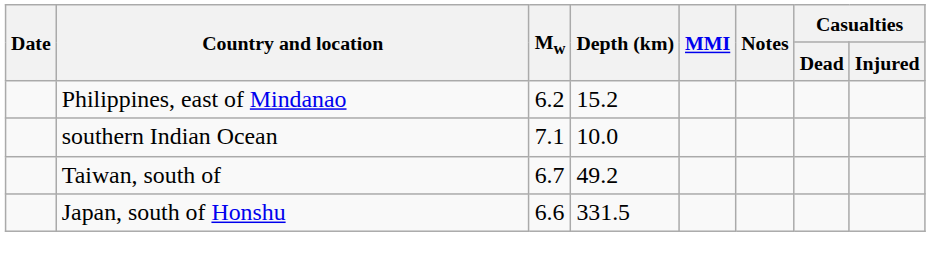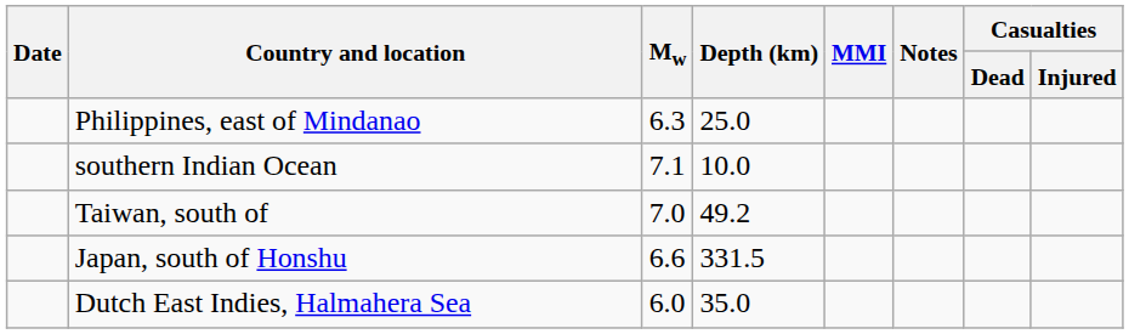 <table class="wikitable sortable sort-under" style="border:1px black; margin-left:1em;">
 <tr>
 <th rowspan="2"><small>Date</small></th>
 <th rowspan="2" style="width: 310px"><small>Country and location</small></th>
 <th rowspan="2"><small>M<sub>w</sub></small></th>
 <th rowspan="2"><small>Depth (km)</small></th>
 <th rowspan="2"><small><a href='#'>MMI</a></small></th>
 <th rowspan="2" class="unsortable"><small>Notes</small></th>
 <th colspan="2"><small>Casualties</small></th>
 </tr>
 <tr>
 <th><small>Dead</small></th>
 <th><small>Injured</small></th>
 </tr>
 <tr>
 <td></td>
 <td>Philippines, east of <a href='#'>Mindanao</a></td>
-<td>6.2</td>
-<td>15.2</td>
+<td>6.3</td>
+<td>25.0</td>
 <td></td>
 <td></td>
 <td></td>
 <td></td>
 </tr>
 <tr>
 <td></td>
 <td>southern Indian Ocean</td>
 <td>7.1</td>
 <td>10.0</td>
 <td></td>
 <td></td>
 <td></td>
 <td></td>
 </tr>
 <tr>
 <td></td>
 <td>Taiwan, south of</td>
-<td>6.7</td>
+<td>7.0</td>
 <td>49.2</td>
 <td></td>
 <td></td>
 <td></td>
 <td></td>
 </tr>
 <tr>
 <td></td>
 <td>Japan, south of <a href='#'>Honshu</a></td>
 <td>6.6</td>
 <td>331.5</td>
 <td></td>
 <td></td>
 <td></td>
 <td></td>
 </tr>
+<tr>
+<td></td>
+<td>Dutch East Indies, <a href='#'>Halmahera Sea</a></td>
+<td>6.0</td>
+<td>35.0</td>
+<td></td>
+<td></td>
+<td></td>
+<td></td>
+</tr>
 </table>
